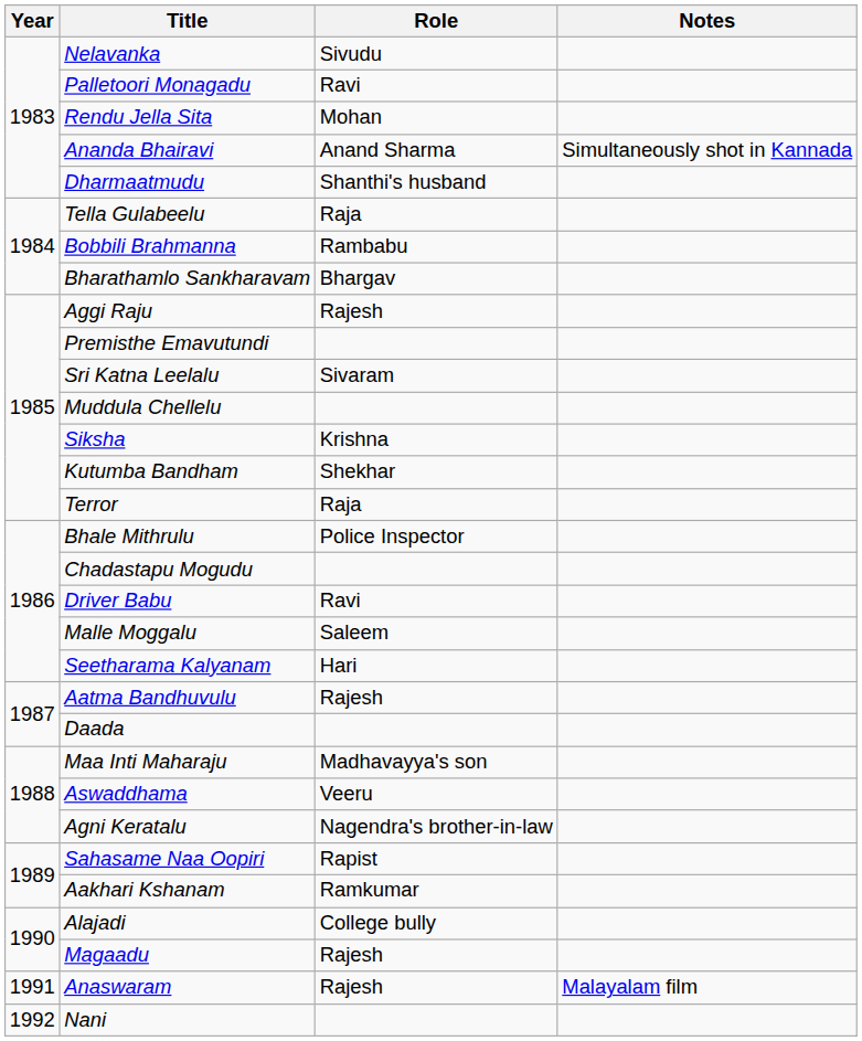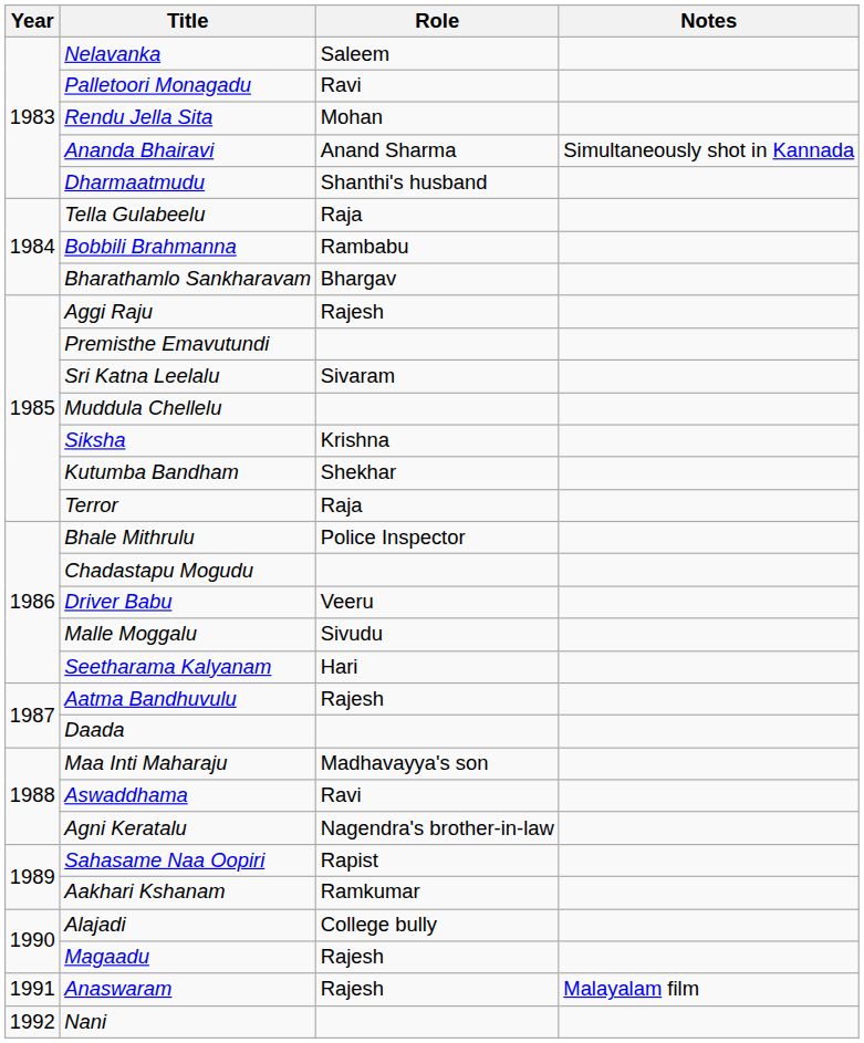 <table class="wikitable sortable">
 <tr>
 <th scope="col">Year</th>
 <th scope="col">Title</th>
 <th scope="col">Role</th>
 <th class="unsortable" scope="col">Notes</th>
 </tr>
 <tr>
 <td rowspan="5">1983</td>
 <td><em><a href='#'>Nelavanka</a></em></td>
-<td>Sivudu</td>
+<td>Saleem</td>
 <td></td>
 </tr>
 <tr>
 <td><em><a href='#'>Palletoori Monagadu</a></em></td>
 <td>Ravi</td>
 <td></td>
 </tr>
 <tr>
 <td><em><a href='#'>Rendu Jella Sita</a></em></td>
 <td>Mohan</td>
 <td></td>
 </tr>
 <tr>
 <td><em><a href='#'>Ananda Bhairavi</a></em></td>
 <td>Anand Sharma</td>
 <td>Simultaneously shot in <a href='#'>Kannada</a></td>
 </tr>
 <tr>
 <td><em><a href='#'>Dharmaatmudu</a></em></td>
 <td>Shanthi's husband</td>
 <td></td>
 </tr>
 <tr>
 <td rowspan="3">1984</td>
 <td><em>Tella Gulabeelu</em></td>
 <td>Raja</td>
 <td></td>
 </tr>
 <tr>
 <td><em><a href='#'>Bobbili Brahmanna</a></em></td>
 <td>Rambabu</td>
 <td></td>
 </tr>
 <tr>
 <td><em>Bharathamlo Sankharavam</em></td>
 <td>Bhargav</td>
 <td></td>
 </tr>
 <tr>
 <td rowspan="7">1985</td>
 <td><em>Aggi Raju</em></td>
 <td>Rajesh</td>
 <td></td>
 </tr>
 <tr>
 <td><em>Premisthe Emavutundi</em></td>
 <td></td>
 <td></td>
 </tr>
 <tr>
 <td><em>Sri Katna Leelalu</em></td>
 <td>Sivaram</td>
 <td></td>
 </tr>
 <tr>
 <td><em>Muddula Chellelu</em></td>
 <td></td>
 <td></td>
 </tr>
 <tr>
 <td><em><a href='#'>Siksha</a></em></td>
 <td>Krishna</td>
 <td></td>
 </tr>
 <tr>
 <td><em>Kutumba Bandham</em></td>
 <td>Shekhar</td>
 <td></td>
 </tr>
 <tr>
 <td><em>Terror</em></td>
 <td>Raja</td>
 <td></td>
 </tr>
 <tr>
 <td rowspan="5">1986</td>
 <td><em>Bhale Mithrulu</em></td>
 <td>Police Inspector</td>
 <td></td>
 </tr>
 <tr>
 <td><em>Chadastapu Mogudu</em></td>
 <td></td>
 <td></td>
 </tr>
 <tr>
 <td><em><a href='#'>Driver Babu</a></em></td>
-<td>Ravi</td>
+<td>Veeru</td>
 <td></td>
 </tr>
 <tr>
 <td><em>Malle Moggalu</em></td>
-<td>Saleem</td>
+<td>Sivudu</td>
 <td></td>
 </tr>
 <tr>
 <td><em><a href='#'>Seetharama Kalyanam</a></em></td>
 <td>Hari</td>
 <td></td>
 </tr>
 <tr>
 <td rowspan="2">1987</td>
 <td><em><a href='#'>Aatma Bandhuvulu</a></em></td>
 <td>Rajesh</td>
 <td></td>
 </tr>
 <tr>
 <td><em>Daada</em></td>
 <td></td>
 <td></td>
 </tr>
 <tr>
 <td rowspan="3">1988</td>
 <td><em>Maa Inti Maharaju</em></td>
 <td>Madhavayya's son</td>
 <td></td>
 </tr>
 <tr>
 <td><em><a href='#'>Aswaddhama</a></em></td>
-<td>Veeru</td>
+<td>Ravi</td>
 <td></td>
 </tr>
 <tr>
 <td><em>Agni Keratalu</em></td>
 <td>Nagendra's brother-in-law</td>
 <td></td>
 </tr>
 <tr>
 <td rowspan="2">1989</td>
 <td><em><a href='#'>Sahasame Naa Oopiri</a></em></td>
 <td>Rapist</td>
 <td></td>
 </tr>
 <tr>
 <td><em>Aakhari Kshanam</em></td>
 <td>Ramkumar</td>
 <td></td>
 </tr>
 <tr>
 <td rowspan="2">1990</td>
 <td><em>Alajadi</em></td>
 <td>College bully</td>
 <td></td>
 </tr>
 <tr>
 <td><em><a href='#'>Magaadu</a></em></td>
 <td>Rajesh</td>
 <td></td>
 </tr>
 <tr>
 <td>1991</td>
 <td><em><a href='#'>Anaswaram</a></em></td>
 <td>Rajesh</td>
 <td><a href='#'>Malayalam</a> film</td>
 </tr>
 <tr>
 <td>1992</td>
 <td><em>Nani</em></td>
 <td></td>
 <td></td>
 </tr>
 </table>
